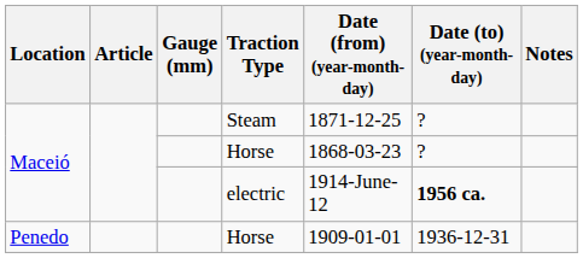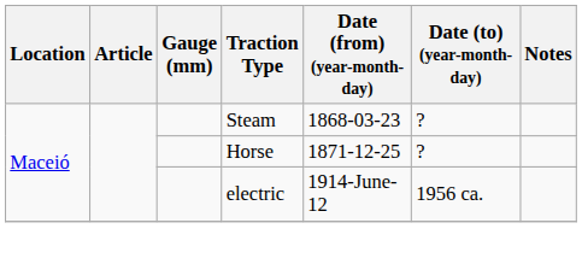 <table class="wikitable sortable">
 <tr>
 <th>Location</th>
 <th>Article</th>
 <th>Gauge<br> (mm)</th>
 <th>Traction<br>Type</th>
 <th width=80px>Date (from)<br><small>(year-month-day)</small></th>
 <th width=80px>Date (to)<br><small>(year-month-day)</small></th>
 <th>Notes</th>
 </tr>
 <tr>
 <td rowspan="3"><a href='#'>Maceió</a></td>
 <td rowspan="3"> </td>
 <td align=right></td>
 <td>Steam</td>
-<td>1871-12-25</td>
+<td>1868-03-23</td>
 <td>?</td>
 <td></td>
 </tr>
 <tr>
 <td align=right></td>
 <td>Horse</td>
-<td>1868-03-23</td>
+<td>1871-12-25</td>
 <td>?</td>
 <td></td>
 </tr>
 <tr>
 <td align=right></td>
 <td>electric</td>
 <td>1914-June-12</td>
-<td><strong>1956 ca.</strong></td>
-<td></td>
-</tr>
-<tr>
-<td><a href='#'>Penedo</a></td>
-<td> </td>
-<td align=right></td>
-<td>Horse</td>
-<td>1909-01-01</td>
-<td>1936-12-31</td>
+<td>1956 ca.</td>
 <td></td>
 </tr>
 <tr>
 </tr>
 </table>
